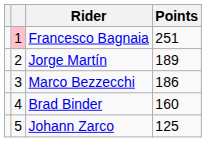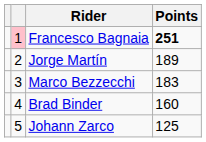 <table class="wikitable" style="font-size: 95%;">
 <tr>
 <th></th>
 <th></th>
 <th>Rider</th>
 <th>Points</th>
 </tr>
 <tr>
 <td></td>
 <td align=center style="background: pink;">1</td>
 <td> <a href='#'>Francesco Bagnaia</a></td>
-<td align=left>251</td>
+<td align=left><strong>251</strong></td>
 </tr>
 <tr>
 <td></td>
 <td align=center>2</td>
 <td> <a href='#'>Jorge Martín</a></td>
 <td align=left>189</td>
 </tr>
 <tr>
 <td></td>
 <td align=center>3</td>
 <td> <a href='#'>Marco Bezzecchi</a></td>
-<td align=left>186</td>
+<td align=left>183</td>
 </tr>
 <tr>
 <td></td>
 <td align=center>4</td>
 <td> <a href='#'>Brad Binder</a></td>
 <td align=left>160</td>
 </tr>
 <tr>
 <td></td>
 <td align=center>5</td>
 <td> <a href='#'>Johann Zarco</a></td>
 <td align=left>125</td>
 </tr>
 </table>
